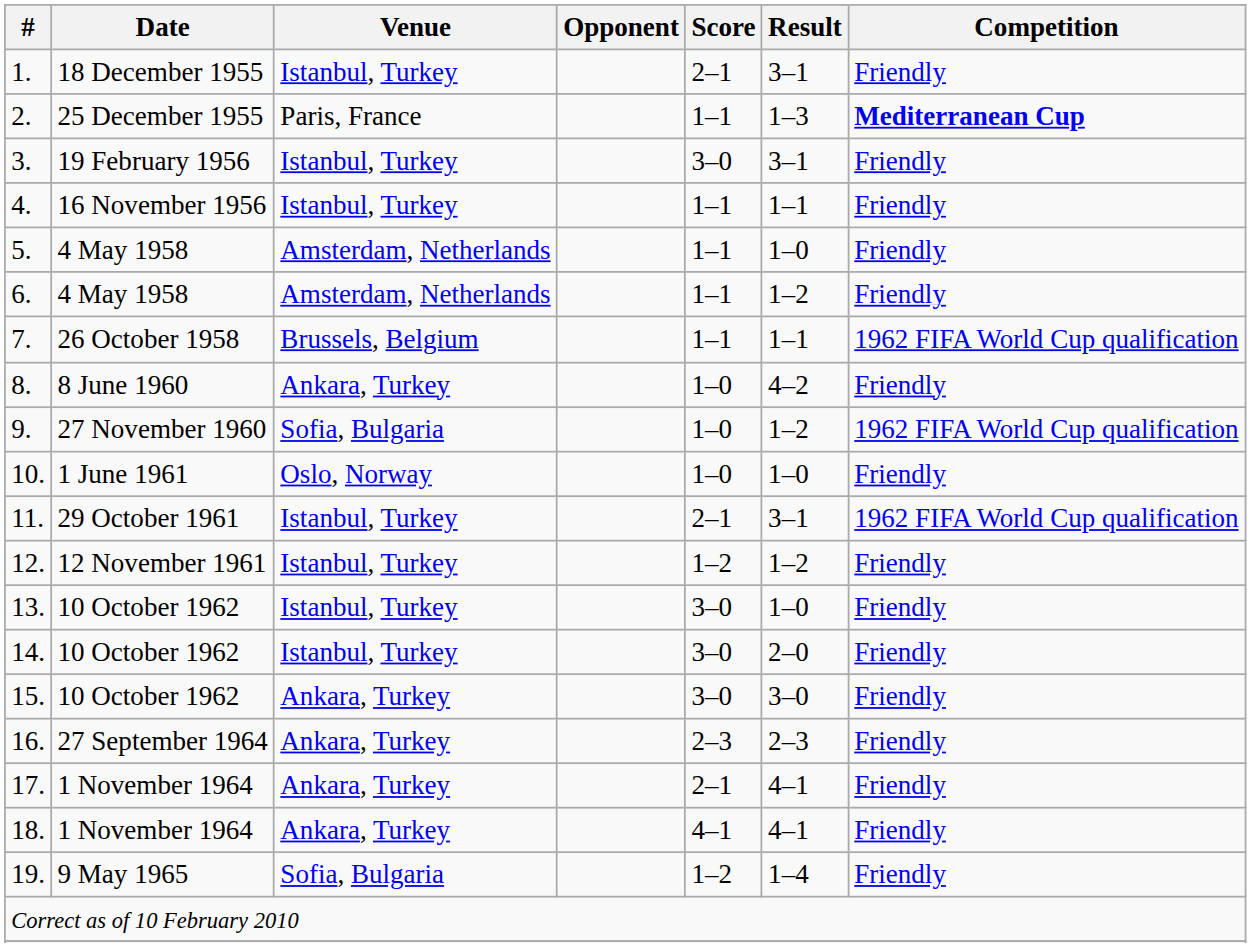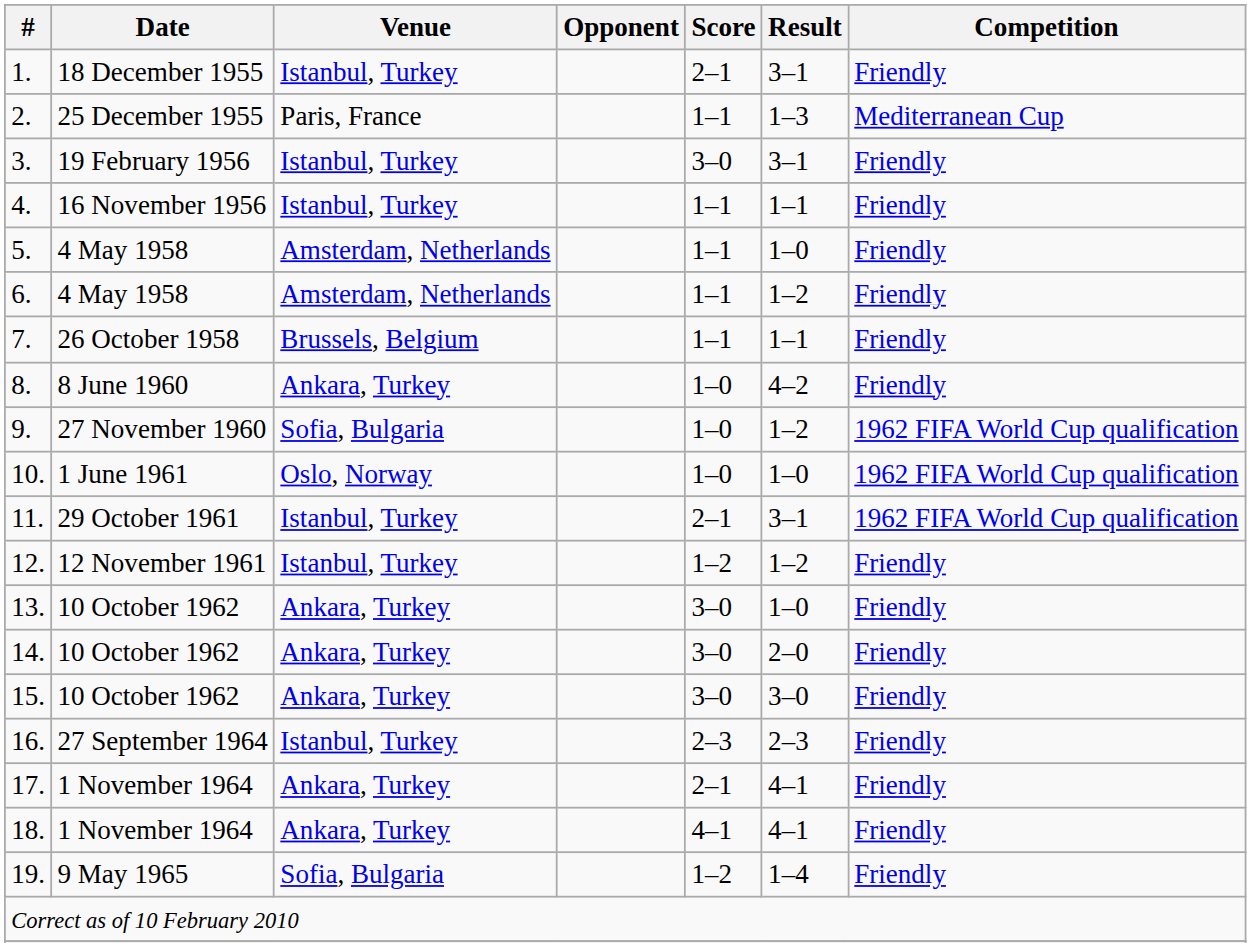 <table class="wikitable" style="font-size:95%;">
 <tr>
 <th>#</th>
 <th>Date</th>
 <th>Venue</th>
 <th>Opponent</th>
 <th>Score</th>
 <th>Result</th>
 <th>Competition</th>
 </tr>
 <tr>
 <td>1.</td>
 <td>18 December 1955</td>
 <td><a href='#'>Istanbul</a>, <a href='#'>Turkey</a></td>
 <td></td>
 <td>2–1</td>
 <td>3–1</td>
 <td><a href='#'>Friendly</a></td>
 </tr>
 <tr>
 <td>2.</td>
 <td>25 December 1955</td>
 <td>Paris, France</td>
 <td></td>
 <td>1–1</td>
 <td>1–3</td>
-<td><strong><a href='#'>Mediterranean Cup</a></strong></td>
+<td><a href='#'>Mediterranean Cup</a></td>
 </tr>
 <tr>
 <td>3.</td>
 <td>19 February 1956</td>
 <td><a href='#'>Istanbul</a>, <a href='#'>Turkey</a></td>
 <td></td>
 <td>3–0</td>
 <td>3–1</td>
 <td><a href='#'>Friendly</a></td>
 </tr>
 <tr>
 <td>4.</td>
 <td>16 November 1956</td>
 <td><a href='#'>Istanbul</a>, <a href='#'>Turkey</a></td>
 <td></td>
 <td>1–1</td>
 <td>1–1</td>
 <td><a href='#'>Friendly</a></td>
 </tr>
 <tr>
 <td>5.</td>
 <td>4 May 1958</td>
 <td><a href='#'>Amsterdam</a>, <a href='#'>Netherlands</a></td>
 <td></td>
 <td>1–1</td>
 <td>1–0</td>
 <td><a href='#'>Friendly</a></td>
 </tr>
 <tr>
 <td>6.</td>
 <td>4 May 1958</td>
 <td><a href='#'>Amsterdam</a>, <a href='#'>Netherlands</a></td>
 <td></td>
 <td>1–1</td>
 <td>1–2</td>
 <td><a href='#'>Friendly</a></td>
 </tr>
 <tr>
 <td>7.</td>
 <td>26 October 1958</td>
 <td><a href='#'>Brussels</a>, <a href='#'>Belgium</a></td>
 <td></td>
 <td>1–1</td>
 <td>1–1</td>
-<td><a href='#'>1962 FIFA World Cup qualification</a></td>
+<td><a href='#'>Friendly</a></td>
 </tr>
 <tr>
 <td>8.</td>
 <td>8 June 1960</td>
 <td><a href='#'>Ankara</a>, <a href='#'>Turkey</a></td>
 <td></td>
 <td>1–0</td>
 <td>4–2</td>
 <td><a href='#'>Friendly</a></td>
 </tr>
 <tr>
 <td>9.</td>
 <td>27 November 1960</td>
 <td><a href='#'>Sofia</a>, <a href='#'>Bulgaria</a></td>
 <td></td>
 <td>1–0</td>
 <td>1–2</td>
 <td><a href='#'>1962 FIFA World Cup qualification</a></td>
 </tr>
 <tr>
 <td>10.</td>
 <td>1 June 1961</td>
 <td><a href='#'>Oslo</a>, <a href='#'>Norway</a></td>
 <td></td>
 <td>1–0</td>
 <td>1–0</td>
-<td><a href='#'>Friendly</a></td>
+<td><a href='#'>1962 FIFA World Cup qualification</a></td>
 </tr>
 <tr>
 <td>11.</td>
 <td>29 October 1961</td>
 <td><a href='#'>Istanbul</a>, <a href='#'>Turkey</a></td>
 <td></td>
 <td>2–1</td>
 <td>3–1</td>
 <td><a href='#'>1962 FIFA World Cup qualification</a></td>
 </tr>
 <tr>
 <td>12.</td>
 <td>12 November 1961</td>
 <td><a href='#'>Istanbul</a>, <a href='#'>Turkey</a></td>
 <td></td>
 <td>1–2</td>
 <td>1–2</td>
 <td><a href='#'>Friendly</a></td>
 </tr>
 <tr>
 <td>13.</td>
 <td>10 October 1962</td>
-<td><a href='#'>Istanbul</a>, <a href='#'>Turkey</a></td>
+<td><a href='#'>Ankara</a>, <a href='#'>Turkey</a></td>
 <td></td>
 <td>3–0</td>
 <td>1–0</td>
 <td><a href='#'>Friendly</a></td>
 </tr>
 <tr>
 <td>14.</td>
 <td>10 October 1962</td>
-<td><a href='#'>Istanbul</a>, <a href='#'>Turkey</a></td>
+<td><a href='#'>Ankara</a>, <a href='#'>Turkey</a></td>
 <td></td>
 <td>3–0</td>
 <td>2–0</td>
 <td><a href='#'>Friendly</a></td>
 </tr>
 <tr>
 <td>15.</td>
 <td>10 October 1962</td>
 <td><a href='#'>Ankara</a>, <a href='#'>Turkey</a></td>
 <td></td>
 <td>3–0</td>
 <td>3–0</td>
 <td><a href='#'>Friendly</a></td>
 </tr>
 <tr>
 <td>16.</td>
 <td>27 September 1964</td>
-<td><a href='#'>Ankara</a>, <a href='#'>Turkey</a></td>
+<td><a href='#'>Istanbul</a>, <a href='#'>Turkey</a></td>
 <td></td>
 <td>2–3</td>
 <td>2–3</td>
 <td><a href='#'>Friendly</a></td>
 </tr>
 <tr>
 <td>17.</td>
 <td>1 November 1964</td>
 <td><a href='#'>Ankara</a>, <a href='#'>Turkey</a></td>
 <td></td>
 <td>2–1</td>
 <td>4–1</td>
 <td><a href='#'>Friendly</a></td>
 </tr>
 <tr>
 <td>18.</td>
 <td>1 November 1964</td>
 <td><a href='#'>Ankara</a>, <a href='#'>Turkey</a></td>
 <td></td>
 <td>4–1</td>
 <td>4–1</td>
 <td><a href='#'>Friendly</a></td>
 </tr>
 <tr>
 <td>19.</td>
 <td>9 May 1965</td>
 <td><a href='#'>Sofia</a>, <a href='#'>Bulgaria</a></td>
 <td></td>
 <td>1–2</td>
 <td>1–4</td>
 <td><a href='#'>Friendly</a></td>
 </tr>
 <tr>
 <td colspan="12"><small><em>Correct as of 10 February 2010</em></small></td>
 </tr>
 <tr>
 </tr>
 <tr>
 </tr>
 </table>
